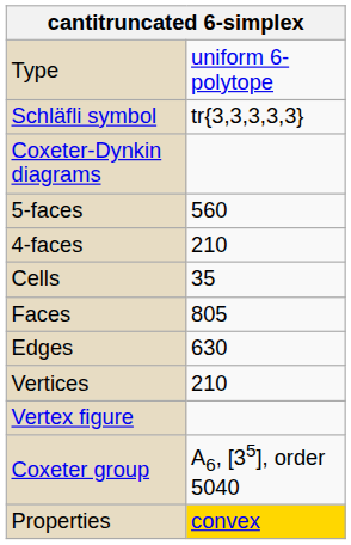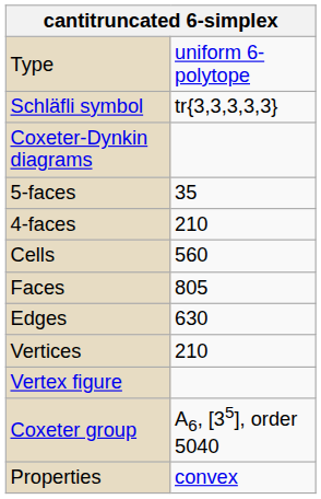 <table class="wikitable" align="right" style="margin-left:10px" width="250">
 <tr>
 <th bgcolor=#e7dcc3 colspan=2>cantitruncated 6-simplex</th>
 </tr>
 <tr>
 <td bgcolor=#e7dcc3>Type</td>
 <td><a href='#'>uniform 6-polytope</a></td>
 </tr>
 <tr>
 <td bgcolor=#e7dcc3><a href='#'>Schläfli symbol</a></td>
 <td>tr{3,3,3,3,3}<br></td>
 </tr>
 <tr>
 <td bgcolor=#e7dcc3><a href='#'>Coxeter-Dynkin diagrams</a></td>
 <td><br></td>
 </tr>
 <tr>
 <td bgcolor=#e7dcc3>5-faces</td>
-<td>560</td>
+<td>35</td>
 </tr>
 <tr>
 <td bgcolor=#e7dcc3>4-faces</td>
 <td>210</td>
 </tr>
 <tr>
 <td bgcolor=#e7dcc3>Cells</td>
-<td>35</td>
+<td>560</td>
 </tr>
 <tr>
 <td bgcolor=#e7dcc3>Faces</td>
 <td>805</td>
 </tr>
 <tr>
 <td bgcolor=#e7dcc3>Edges</td>
 <td>630</td>
 </tr>
 <tr>
 <td bgcolor=#e7dcc3>Vertices</td>
 <td>210</td>
 </tr>
 <tr>
 <td bgcolor=#e7dcc3><a href='#'>Vertex figure</a></td>
 <td></td>
 </tr>
 <tr>
 <td bgcolor=#e7dcc3><a href='#'>Coxeter group</a></td>
 <td>A<sub>6</sub>, [3<sup>5</sup>], order 5040</td>
 </tr>
 <tr>
 <td bgcolor=#e7dcc3>Properties</td>
-<td style="background: gold;"><a href='#'>convex</a></td>
+<td><a href='#'>convex</a></td>
 </tr>
 </table>
